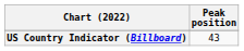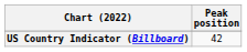 <table class="wikitable sortable plainrowheaders" style="text-align:center;">
 <tr>
 <th scope="col">Chart (2022)</th>
 <th scope="col">Peak<br>position</th>
 </tr>
 <tr>
 </tr>
 <tr>
 </tr>
 <tr>
 <th scope="row">US Country Indicator (<a href='#'><em>Billboard</em></a>)</th>
-<td>43</td>
+<td>42</td>
 </tr>
 </table>
